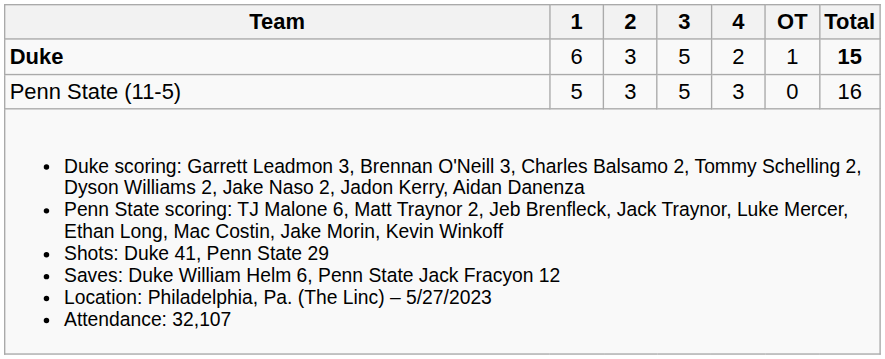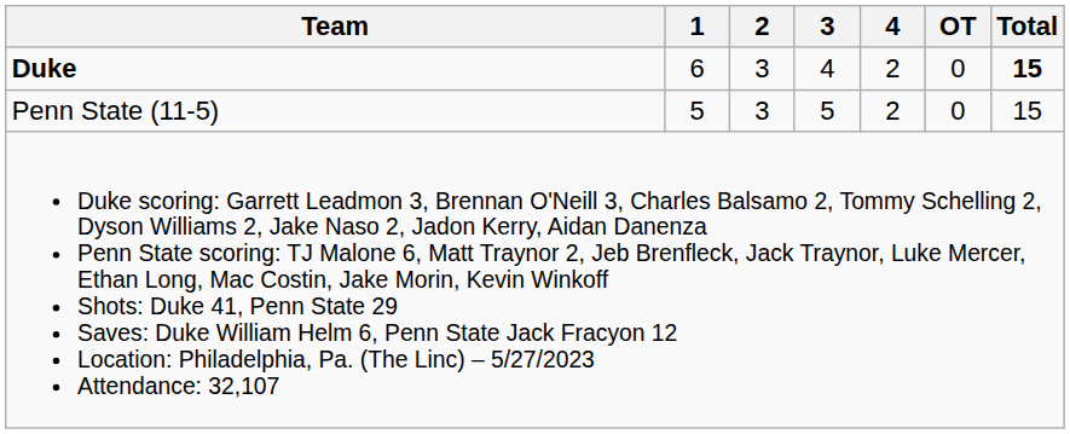 <table class="wikitable" style="text-align:center; max-width:40em">
 <tr>
 <th>Team</th>
 <th style="width:2em">1</th>
 <th style="width:2em">2</th>
 <th style="width:2em">3</th>
 <th style="width:2em">4</th>
 <th style="width:2em">OT</th>
 <th style="width:2em">Total</th>
 </tr>
 <tr>
 <td style="text-align:left"><strong>Duke</strong></td>
 <td>6</td>
 <td>3</td>
-<td>5</td>
+<td>4</td>
 <td>2</td>
-<td>1</td>
+<td>0</td>
 <td><strong>15</strong></td>
 </tr>
 <tr>
 <td style="text-align:left">Penn State (11-5)</td>
 <td>5</td>
 <td>3</td>
 <td>5</td>
-<td>3</td>
+<td>2</td>
 <td>0</td>
-<td>16</td>
+<td>15</td>
 </tr>
 <tr>
 <td colspan=7 style="text-align:left; font-size:88%;"><br><ul><li>Duke scoring: Garrett Leadmon 3, Brennan O'Neill 3, Charles Balsamo 2, Tommy Schelling 2, Dyson Williams 2, Jake Naso 2, Jadon Kerry, Aidan Danenza</li><li>Penn State scoring: TJ Malone 6, Matt Traynor 2, Jeb Brenfleck, Jack Traynor, Luke Mercer, Ethan Long, Mac Costin, Jake Morin, Kevin Winkoff</li><li>Shots: Duke 41, Penn State 29</li><li>Saves: Duke William Helm 6, Penn State Jack Fracyon 12</li><li>Location: Philadelphia, Pa. (The Linc) – 5/27/2023</li><li>Attendance: 32,107</li></ul></td>
 </tr>
 </table>
